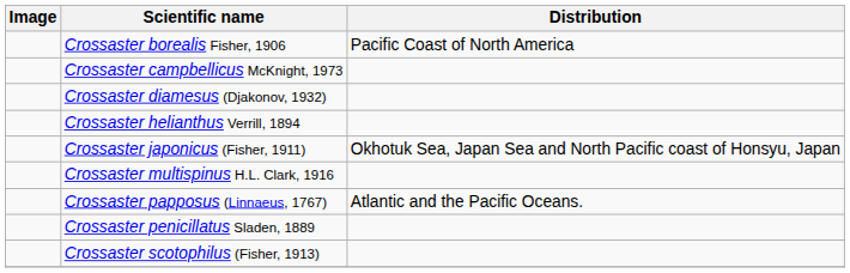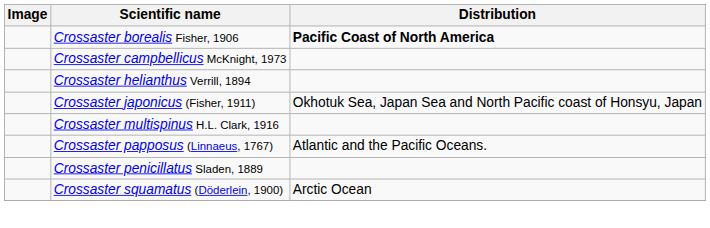 <table class="wikitable">
 <tr>
 <th>Image</th>
 <th>Scientific name</th>
 <th>Distribution</th>
 </tr>
 <tr>
 <td></td>
 <td><em><a href='#'>Crossaster borealis</a></em><small> Fisher, 1906</small></td>
-<td>Pacific Coast of North America</td>
+<td><strong>Pacific Coast of North America</strong></td>
 </tr>
 <tr>
 <td></td>
 <td><em><a href='#'>Crossaster campbellicus</a></em><small> McKnight, 1973</small></td>
-<td></td>
-</tr>
-<tr>
-<td></td>
-<td><em><a href='#'>Crossaster diamesus</a></em><small> (Djakonov, 1932)</small></td>
 <td></td>
 </tr>
 <tr>
 <td></td>
 <td><em><a href='#'>Crossaster helianthus</a></em><small> Verrill, 1894</small></td>
 <td></td>
 </tr>
 <tr>
 <td></td>
 <td><em><a href='#'>Crossaster japonicus</a></em><small> (Fisher, 1911)</small></td>
 <td>Okhotuk Sea, Japan Sea and North Pacific coast of Honsyu, Japan</td>
 </tr>
 <tr>
 <td></td>
 <td><em><a href='#'>Crossaster multispinus</a></em><small> H.L. Clark, 1916</small></td>
 <td></td>
 </tr>
 <tr>
 <td></td>
 <td><em><a href='#'>Crossaster papposus</a></em><small> (<a href='#'>Linnaeus</a>, 1767)</small></td>
 <td>Atlantic and the Pacific Oceans.</td>
 </tr>
 <tr>
 <td></td>
 <td><em><a href='#'>Crossaster penicillatus</a></em><small> Sladen, 1889</small></td>
 <td></td>
 </tr>
 <tr>
 <td></td>
-<td><em><a href='#'>Crossaster scotophilus</a></em><small> (Fisher, 1913)</small></td>
-<td></td>
+<td><em><a href='#'>Crossaster squamatus</a></em><small> (<a href='#'>Döderlein</a>, 1900)</small></td>
+<td>Arctic Ocean</td>
 </tr>
 <tr>
 </tr>
 </table>
